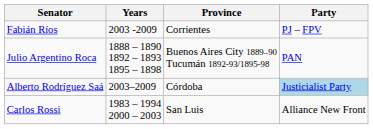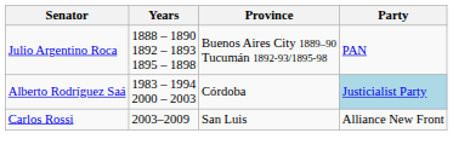 <table class=wikitable>
 <tr>
 <th>Senator</th>
 <th>Years</th>
 <th>Province</th>
 <th>Party</th>
-</tr>
-<tr>
-<td><a href='#'>Fabián Ríos</a></td>
-<td>2003 -2009</td>
-<td>Corrientes</td>
-<td><a href='#'>PJ</a> – <a href='#'>FPV</a></td>
 </tr>
 <tr>
 <td><a href='#'>Julio Argentino Roca</a></td>
 <td>1888 – 1890<br>1892 – 1893<br>1895 – 1898</td>
 <td>Buenos Aires City <small> 1889–90 </small> <br> Tucumán <small> 1892-93/1895-98 </small></td>
 <td><a href='#'>PAN</a></td>
 </tr>
 <tr>
 <td><a href='#'>Alberto Rodríguez Saá</a></td>
-<td>2003–2009</td>
+<td>1983 – 1994<br>2000 – 2003</td>
 <td>Córdoba</td>
 <td style="background: lightblue;"><a href='#'>Justicialist Party</a></td>
 </tr>
 <tr>
 <td><a href='#'>Carlos Rossi</a></td>
-<td>1983 – 1994<br>2000 – 2003</td>
+<td>2003–2009</td>
 <td>San Luis</td>
 <td>Alliance New Front</td>
 </tr>
 </table>
